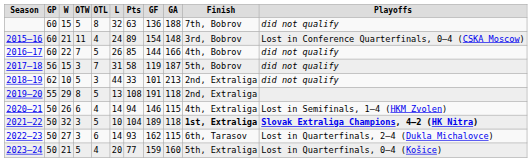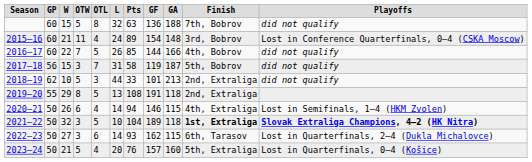 <table class="wikitable">
 <tr style="text-align:center; font-size:small; background:#ddd; padding:5px;"|>
 <td><strong>Season</strong></td>
 <td><strong>GP</strong></td>
 <td><strong>W</strong></td>
 <td><strong>OTW</strong></td>
 <td><strong>OTL</strong></td>
 <td><strong>L</strong></td>
 <td><strong>Pts</strong></td>
 <td><strong>GF</strong></td>
 <td><strong>GA</strong></td>
 <td><strong>Finish</strong></td>
 <td><strong>Playoffs</strong></td>
 </tr>
 <tr>
 <td></td>
 <td>60</td>
 <td>15</td>
 <td>5</td>
 <td>8</td>
 <td>32</td>
 <td>63</td>
 <td>136</td>
 <td>188</td>
 <td>7th, Bobrov</td>
 <td><em>did not qualify</em></td>
 </tr>
 <tr style="background:#eee;">
 <td><a href='#'>2015–16</a></td>
 <td>60</td>
 <td>21</td>
 <td>11</td>
 <td>4</td>
 <td>24</td>
 <td>89</td>
 <td>154</td>
 <td>148</td>
 <td>3rd, Bobrov</td>
 <td>Lost in Conference Quarterfinals, 0–4 (<a href='#'>CSKA Moscow</a>)</td>
 </tr>
 <tr>
 <td><a href='#'>2016–17</a></td>
 <td>60</td>
 <td>22</td>
 <td>7</td>
 <td>5</td>
 <td>26</td>
 <td>85</td>
 <td>144</td>
 <td>166</td>
 <td>4th, Bobrov</td>
 <td><em>did not qualify</em></td>
 </tr>
 <tr style="background:#eee;">
 <td><a href='#'>2017–18</a></td>
 <td>56</td>
 <td>15</td>
 <td>3</td>
 <td>7</td>
 <td>31</td>
 <td>58</td>
 <td>119</td>
 <td>187</td>
 <td>5th, Bobrov</td>
 <td><em>did not qualify</em></td>
 </tr>
 <tr>
 <td><a href='#'>2018–19</a></td>
 <td>62</td>
 <td>10</td>
 <td>5</td>
 <td>3</td>
 <td>44</td>
 <td>33</td>
 <td>101</td>
 <td>213</td>
 <td>2nd, Extraliga</td>
 <td><em>did not qualify</em></td>
 </tr>
 <tr style="background:#eee;">
 <td><a href='#'>2019–20</a></td>
 <td>55</td>
 <td>29</td>
 <td>8</td>
 <td>5</td>
 <td>13</td>
 <td>108</td>
 <td>191</td>
 <td>118</td>
 <td>2nd, Extraliga</td>
 <td></td>
 </tr>
 <tr>
 <td><a href='#'>2020–21</a></td>
 <td>50</td>
 <td>26</td>
 <td>6</td>
 <td>4</td>
 <td>14</td>
 <td>94</td>
 <td>146</td>
 <td>115</td>
 <td>4th, Extraliga</td>
 <td>Lost in Semifinals, 1–4 (<a href='#'>HKM Zvolen</a>)</td>
 </tr>
 <tr style="background:#eee;">
 <td><a href='#'>2021–22</a></td>
 <td>50</td>
 <td>32</td>
 <td>3</td>
 <td>5</td>
 <td>10</td>
 <td>104</td>
 <td>189</td>
 <td>118</td>
 <td><strong>1st, Extraliga</strong></td>
 <td><strong><a href='#'>Slovak Extraliga Champions</a>, 4–2 (<a href='#'>HK Nitra</a>)</strong></td>
 </tr>
 <tr>
 <td><a href='#'>2022–23</a></td>
 <td>50</td>
 <td>27</td>
 <td>3</td>
 <td>6</td>
 <td>14</td>
 <td>93</td>
 <td>162</td>
 <td>115</td>
 <td>6th, Tarasov</td>
 <td>Lost in Quarterfinals, 2–4 (<a href='#'>Dukla Michalovce</a>)</td>
 </tr>
 <tr style="background:#eee;">
 <td><a href='#'>2023–24</a></td>
 <td>50</td>
 <td>21</td>
 <td>5</td>
 <td>4</td>
 <td>20</td>
-<td>77</td>
-<td>159</td>
+<td>76</td>
+<td>157</td>
 <td>160</td>
 <td>5th, Extraliga</td>
 <td>Lost in Quarterfinals, 0–4 (<a href='#'>Košice</a>)</td>
 </tr>
 </table>
